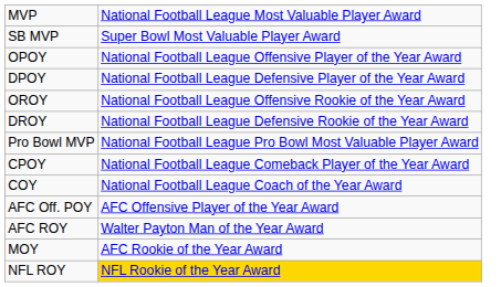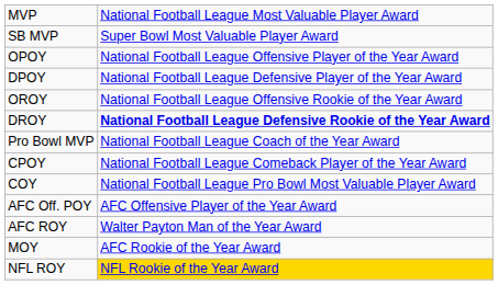 <table class="wikitable">
 <tr>
 <td>MVP</td>
 <td><a href='#'>National Football League Most Valuable Player Award</a></td>
 </tr>
 <tr>
 <td>SB MVP</td>
 <td><a href='#'>Super Bowl Most Valuable Player Award</a></td>
 </tr>
 <tr>
 <td>OPOY</td>
 <td><a href='#'>National Football League Offensive Player of the Year Award</a></td>
 </tr>
 <tr>
 <td>DPOY</td>
 <td><a href='#'>National Football League Defensive Player of the Year Award</a></td>
 </tr>
 <tr>
 <td>OROY</td>
 <td><a href='#'>National Football League Offensive Rookie of the Year Award</a></td>
 </tr>
 <tr>
 <td>DROY</td>
-<td><a href='#'>National Football League Defensive Rookie of the Year Award</a></td>
+<td><strong><a href='#'>National Football League Defensive Rookie of the Year Award</a></strong></td>
 </tr>
 <tr>
 <td>Pro Bowl MVP</td>
-<td><a href='#'>National Football League Pro Bowl Most Valuable Player Award</a></td>
+<td><a href='#'>National Football League Coach of the Year Award</a></td>
 </tr>
 <tr>
 <td>CPOY</td>
 <td><a href='#'>National Football League Comeback Player of the Year Award</a></td>
 </tr>
 <tr>
 <td>COY</td>
-<td><a href='#'>National Football League Coach of the Year Award</a></td>
+<td><a href='#'>National Football League Pro Bowl Most Valuable Player Award</a></td>
 </tr>
 <tr>
 <td>AFC Off. POY</td>
 <td><a href='#'>AFC Offensive Player of the Year Award</a></td>
 </tr>
 <tr>
 <td>AFC ROY</td>
 <td><a href='#'>Walter Payton Man of the Year Award</a></td>
 </tr>
 <tr>
 <td>MOY</td>
 <td><a href='#'>AFC Rookie of the Year Award</a></td>
 </tr>
 <tr>
 <td>NFL ROY</td>
 <td style="background: gold;"><a href='#'>NFL Rookie of the Year Award</a></td>
 </tr>
 </table>
